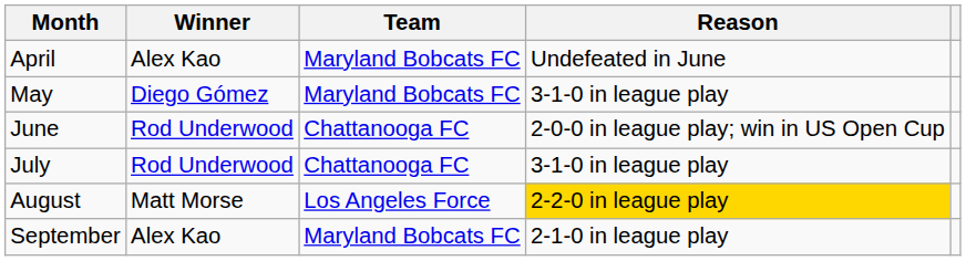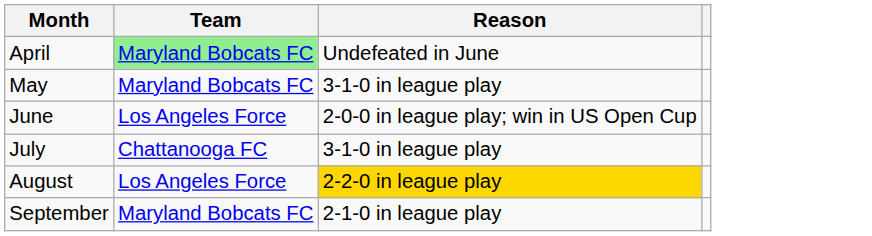 <table class="wikitable">
 <tr>
 <th>Month</th>
-<th>Winner</th>
 <th>Team</th>
 <th>Reason</th>
 <th></th>
 </tr>
 <tr>
 <td>April</td>
-<td> Alex Kao</td>
-<td><a href='#'>Maryland Bobcats FC</a></td>
+<td style="background: lightgreen;"><a href='#'>Maryland Bobcats FC</a></td>
 <td>Undefeated in June</td>
 <td align=center></td>
 </tr>
 <tr>
 <td>May</td>
-<td> <a href='#'>Diego Gómez</a></td>
 <td><a href='#'>Maryland Bobcats FC</a></td>
 <td>3-1-0 in league play</td>
 <td align=center></td>
 </tr>
 <tr>
 <td>June</td>
-<td> <a href='#'>Rod Underwood</a></td>
-<td><a href='#'>Chattanooga FC</a></td>
+<td><a href='#'>Los Angeles Force</a></td>
 <td>2-0-0 in league play; win in US Open Cup</td>
 <td align=center></td>
 </tr>
 <tr>
 <td>July</td>
-<td> <a href='#'>Rod Underwood</a></td>
 <td><a href='#'>Chattanooga FC</a></td>
 <td>3-1-0 in league play</td>
 <td align=center></td>
 </tr>
 <tr>
 <td>August</td>
-<td> Matt Morse</td>
 <td><a href='#'>Los Angeles Force</a></td>
 <td style="background: gold;">2-2-0 in league play</td>
 <td align=center></td>
 </tr>
 <tr>
 <td>September</td>
-<td> Alex Kao</td>
 <td><a href='#'>Maryland Bobcats FC</a></td>
 <td>2-1-0 in league play</td>
 <td align=center></td>
 </tr>
 </table>
